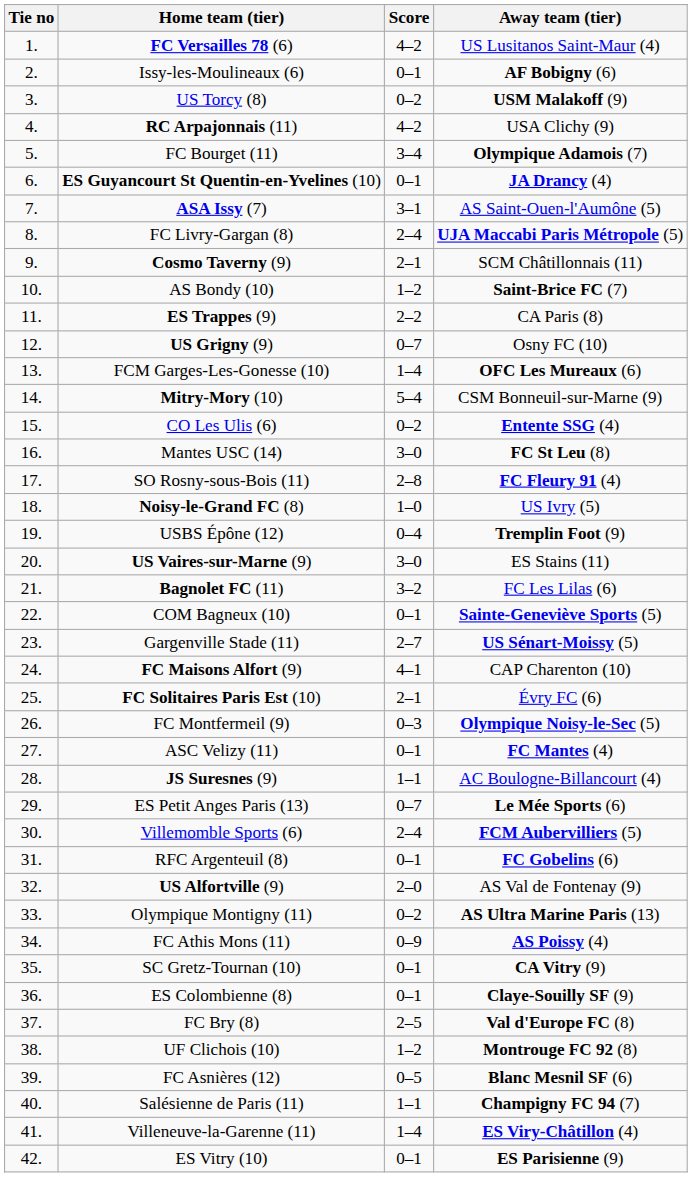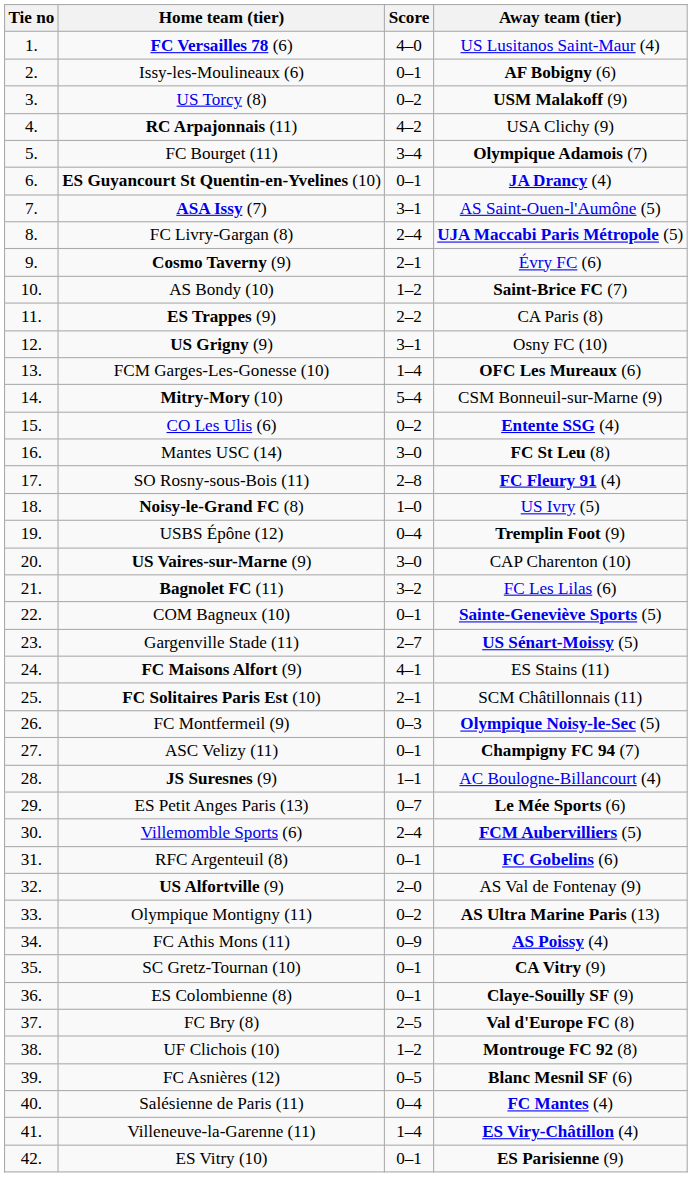 <table class="wikitable" style="text-align: center">
 <tr>
 <th>Tie no</th>
 <th>Home team (tier)</th>
 <th>Score</th>
 <th>Away team (tier)</th>
 </tr>
 <tr>
 <td>1.</td>
 <td><strong><a href='#'>FC Versailles 78</a></strong> (6)</td>
-<td>4–2</td>
+<td>4–0</td>
 <td><a href='#'>US Lusitanos Saint-Maur</a> (4)</td>
 </tr>
 <tr>
 <td>2.</td>
 <td>Issy-les-Moulineaux (6)</td>
 <td>0–1</td>
 <td><strong>AF Bobigny</strong> (6)</td>
 </tr>
 <tr>
 <td>3.</td>
 <td><a href='#'>US Torcy</a> (8)</td>
 <td>0–2</td>
 <td><strong>USM Malakoff</strong> (9)</td>
 </tr>
 <tr>
 <td>4.</td>
 <td><strong>RC Arpajonnais</strong> (11)</td>
 <td>4–2</td>
 <td>USA Clichy (9)</td>
 </tr>
 <tr>
 <td>5.</td>
 <td>FC Bourget (11)</td>
 <td>3–4 </td>
 <td><strong>Olympique Adamois</strong> (7)</td>
 </tr>
 <tr>
 <td>6.</td>
 <td><strong>ES Guyancourt St Quentin-en-Yvelines</strong> (10)</td>
 <td>0–1</td>
 <td><strong><a href='#'>JA Drancy</a></strong> (4)</td>
 </tr>
 <tr>
 <td>7.</td>
 <td><strong><a href='#'>ASA Issy</a></strong> (7)</td>
 <td>3–1</td>
 <td><a href='#'>AS Saint-Ouen-l'Aumône</a> (5)</td>
 </tr>
 <tr>
 <td>8.</td>
 <td>FC Livry-Gargan (8)</td>
 <td>2–4</td>
 <td><strong><a href='#'>UJA Maccabi Paris Métropole</a></strong> (5)</td>
 </tr>
 <tr>
 <td>9.</td>
 <td><strong>Cosmo Taverny</strong> (9)</td>
 <td>2–1 </td>
-<td>SCM Châtillonnais (11)</td>
+<td><a href='#'>Évry FC</a> (6)</td>
 </tr>
 <tr>
 <td>10.</td>
 <td>AS Bondy (10)</td>
 <td>1–2</td>
 <td><strong>Saint-Brice FC</strong> (7)</td>
 </tr>
 <tr>
 <td>11.</td>
 <td><strong>ES Trappes</strong> (9)</td>
 <td>2–2 </td>
 <td>CA Paris (8)</td>
 </tr>
 <tr>
 <td>12.</td>
 <td><strong>US Grigny</strong> (9)</td>
-<td>0–7</td>
+<td>3–1</td>
 <td>Osny FC (10)</td>
 </tr>
 <tr>
 <td>13.</td>
 <td>FCM Garges-Les-Gonesse (10)</td>
 <td>1–4</td>
 <td><strong>OFC Les Mureaux</strong> (6)</td>
 </tr>
 <tr>
 <td>14.</td>
 <td><strong>Mitry-Mory</strong> (10)</td>
 <td>5–4</td>
 <td>CSM Bonneuil-sur-Marne (9)</td>
 </tr>
 <tr>
 <td>15.</td>
 <td><a href='#'>CO Les Ulis</a> (6)</td>
 <td>0–2</td>
 <td><strong><a href='#'>Entente SSG</a></strong> (4)</td>
 </tr>
 <tr>
 <td>16.</td>
 <td>Mantes USC (14)</td>
 <td>3–0</td>
 <td><strong>FC St Leu</strong> (8)</td>
 </tr>
 <tr>
 <td>17.</td>
 <td>SO Rosny-sous-Bois (11)</td>
 <td>2–8</td>
 <td><strong><a href='#'>FC Fleury 91</a></strong> (4)</td>
 </tr>
 <tr>
 <td>18.</td>
 <td><strong>Noisy-le-Grand FC</strong> (8)</td>
 <td>1–0 </td>
 <td><a href='#'>US Ivry</a> (5)</td>
 </tr>
 <tr>
 <td>19.</td>
 <td>USBS Épône (12)</td>
 <td>0–4</td>
 <td><strong>Tremplin Foot</strong> (9)</td>
 </tr>
 <tr>
 <td>20.</td>
 <td><strong>US Vaires-sur-Marne</strong> (9)</td>
 <td>3–0</td>
-<td>ES Stains (11)</td>
+<td>CAP Charenton (10)</td>
 </tr>
 <tr>
 <td>21.</td>
 <td><strong>Bagnolet FC</strong> (11)</td>
 <td>3–2</td>
 <td><a href='#'>FC Les Lilas</a> (6)</td>
 </tr>
 <tr>
 <td>22.</td>
 <td>COM Bagneux (10)</td>
 <td>0–1 </td>
 <td><strong><a href='#'>Sainte-Geneviève Sports</a></strong> (5)</td>
 </tr>
 <tr>
 <td>23.</td>
 <td>Gargenville Stade (11)</td>
 <td>2–7</td>
 <td><strong><a href='#'>US Sénart-Moissy</a></strong> (5)</td>
 </tr>
 <tr>
 <td>24.</td>
 <td><strong>FC Maisons Alfort</strong> (9)</td>
 <td>4–1</td>
-<td>CAP Charenton (10)</td>
+<td>ES Stains (11)</td>
 </tr>
 <tr>
 <td>25.</td>
 <td><strong>FC Solitaires Paris Est</strong> (10)</td>
 <td>2–1</td>
-<td><a href='#'>Évry FC</a> (6)</td>
+<td>SCM Châtillonnais (11)</td>
 </tr>
 <tr>
 <td>26.</td>
 <td>FC Montfermeil (9)</td>
 <td>0–3</td>
 <td><strong><a href='#'>Olympique Noisy-le-Sec</a></strong> (5)</td>
 </tr>
 <tr>
 <td>27.</td>
 <td>ASC Velizy (11)</td>
 <td>0–1 </td>
-<td><strong><a href='#'>FC Mantes</a></strong> (4)</td>
+<td><strong>Champigny FC 94</strong> (7)</td>
 </tr>
 <tr>
 <td>28.</td>
 <td><strong>JS Suresnes</strong> (9)</td>
 <td>1–1 </td>
 <td><a href='#'>AC Boulogne-Billancourt</a> (4)</td>
 </tr>
 <tr>
 <td>29.</td>
 <td>ES Petit Anges Paris (13)</td>
 <td>0–7</td>
 <td><strong>Le Mée Sports</strong> (6)</td>
 </tr>
 <tr>
 <td>30.</td>
 <td><a href='#'>Villemomble Sports</a> (6)</td>
 <td>2–4</td>
 <td><strong><a href='#'>FCM Aubervilliers</a></strong> (5)</td>
 </tr>
 <tr>
 <td>31.</td>
 <td>RFC Argenteuil (8)</td>
 <td>0–1</td>
 <td><strong><a href='#'>FC Gobelins</a></strong> (6)</td>
 </tr>
 <tr>
 <td>32.</td>
 <td><strong>US Alfortville</strong> (9)</td>
 <td>2–0</td>
 <td>AS Val de Fontenay (9)</td>
 </tr>
 <tr>
 <td>33.</td>
 <td>Olympique Montigny (11)</td>
 <td>0–2</td>
 <td><strong>AS Ultra Marine Paris</strong> (13)</td>
 </tr>
 <tr>
 <td>34.</td>
 <td>FC Athis Mons (11)</td>
 <td>0–9</td>
 <td><strong><a href='#'>AS Poissy</a></strong> (4)</td>
 </tr>
 <tr>
 <td>35.</td>
 <td>SC Gretz-Tournan (10)</td>
 <td>0–1</td>
 <td><strong>CA Vitry</strong> (9)</td>
 </tr>
 <tr>
 <td>36.</td>
 <td>ES Colombienne (8)</td>
 <td>0–1</td>
 <td><strong>Claye-Souilly SF</strong> (9)</td>
 </tr>
 <tr>
 <td>37.</td>
 <td>FC Bry (8)</td>
 <td>2–5</td>
 <td><strong>Val d'Europe FC</strong> (8)</td>
 </tr>
 <tr>
 <td>38.</td>
 <td>UF Clichois (10)</td>
 <td>1–2</td>
 <td><strong>Montrouge FC 92</strong> (8)</td>
 </tr>
 <tr>
 <td>39.</td>
 <td>FC Asnières (12)</td>
 <td>0–5</td>
 <td><strong>Blanc Mesnil SF</strong> (6)</td>
 </tr>
 <tr>
 <td>40.</td>
 <td>Salésienne de Paris (11)</td>
-<td>1–1 </td>
-<td><strong>Champigny FC 94</strong> (7)</td>
+<td>0–4</td>
+<td><strong><a href='#'>FC Mantes</a></strong> (4)</td>
 </tr>
 <tr>
 <td>41.</td>
 <td>Villeneuve-la-Garenne (11)</td>
 <td>1–4</td>
 <td><strong><a href='#'>ES Viry-Châtillon</a></strong> (4)</td>
 </tr>
 <tr>
 <td>42.</td>
 <td>ES Vitry (10)</td>
 <td>0–1</td>
 <td><strong>ES Parisienne</strong> (9)</td>
 </tr>
 </table>
